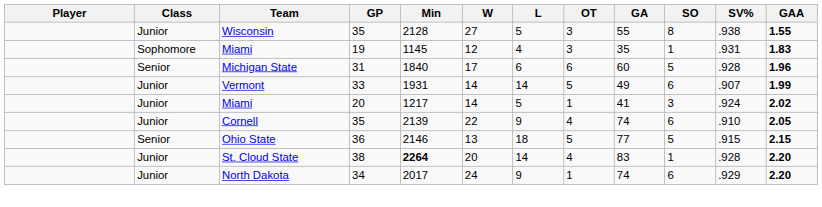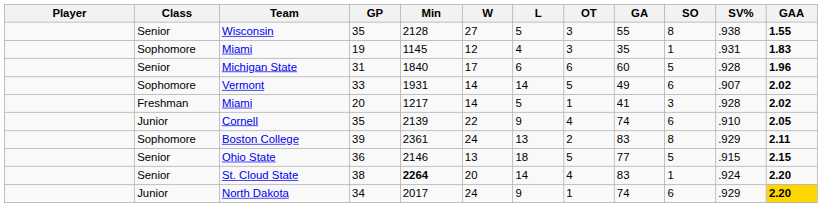 <table class="wikitable sortable">
 <tr>
 <th style="width: 11em;">Player</th>
 <th style="width: 7em;">Class</th>
 <th style="width: 11em;">Team</th>
 <th style="width: 4em;">GP</th>
 <th style="width: 5em;">Min</th>
 <th style="width: 4em;">W</th>
 <th style="width: 4em;">L</th>
 <th style="width: 4em;">OT</th>
 <th style="width: 4em;">GA</th>
 <th style="width: 4em;">SO</th>
 <th style="width: 4em;">SV%</th>
 <th style="width: 4em;">GAA</th>
 </tr>
 <tr>
 <td></td>
-<td>Junior</td>
+<td>Senior</td>
 <td><a href='#'>Wisconsin</a></td>
 <td>35</td>
 <td>2128</td>
 <td>27</td>
 <td>5</td>
 <td>3</td>
 <td>55</td>
 <td>8</td>
 <td>.938</td>
 <td><strong>1.55</strong></td>
 </tr>
 <tr>
 <td></td>
 <td>Sophomore</td>
 <td><a href='#'>Miami</a></td>
 <td>19</td>
 <td>1145</td>
 <td>12</td>
 <td>4</td>
 <td>3</td>
 <td>35</td>
 <td>1</td>
 <td>.931</td>
 <td><strong>1.83</strong></td>
 </tr>
 <tr>
 <td></td>
 <td>Senior</td>
 <td><a href='#'>Michigan State</a></td>
 <td>31</td>
 <td>1840</td>
 <td>17</td>
 <td>6</td>
 <td>6</td>
 <td>60</td>
 <td>5</td>
 <td>.928</td>
 <td><strong>1.96</strong></td>
 </tr>
 <tr>
 <td></td>
-<td>Junior</td>
+<td>Sophomore</td>
 <td><a href='#'>Vermont</a></td>
 <td>33</td>
 <td>1931</td>
 <td>14</td>
 <td>14</td>
 <td>5</td>
 <td>49</td>
 <td>6</td>
 <td>.907</td>
-<td><strong>1.99</strong></td>
+<td><strong>2.02</strong></td>
 </tr>
 <tr>
 <td></td>
-<td>Junior</td>
+<td>Freshman</td>
 <td><a href='#'>Miami</a></td>
 <td>20</td>
 <td>1217</td>
 <td>14</td>
 <td>5</td>
 <td>1</td>
 <td>41</td>
 <td>3</td>
-<td>.924</td>
+<td>.928</td>
 <td><strong>2.02</strong></td>
 </tr>
 <tr>
 <td></td>
 <td>Junior</td>
 <td><a href='#'>Cornell</a></td>
 <td>35</td>
 <td>2139</td>
 <td>22</td>
 <td>9</td>
 <td>4</td>
 <td>74</td>
 <td>6</td>
 <td>.910</td>
 <td><strong>2.05</strong></td>
 </tr>
 <tr>
 <td></td>
+<td>Sophomore</td>
+<td><a href='#'>Boston College</a></td>
+<td>39</td>
+<td>2361</td>
+<td>24</td>
+<td>13</td>
+<td>2</td>
+<td>83</td>
+<td>8</td>
+<td>.929</td>
+<td><strong>2.11</strong></td>
+</tr>
+<tr>
+<td></td>
 <td>Senior</td>
 <td><a href='#'>Ohio State</a></td>
 <td>36</td>
 <td>2146</td>
 <td>13</td>
 <td>18</td>
 <td>5</td>
 <td>77</td>
 <td>5</td>
 <td>.915</td>
 <td><strong>2.15</strong></td>
 </tr>
 <tr>
 <td></td>
-<td>Junior</td>
+<td>Senior</td>
 <td><a href='#'>St. Cloud State</a></td>
 <td>38</td>
 <td><strong>2264</strong></td>
 <td>20</td>
 <td>14</td>
 <td>4</td>
 <td>83</td>
 <td>1</td>
-<td>.928</td>
+<td>.924</td>
 <td><strong>2.20</strong></td>
 </tr>
 <tr>
 <td></td>
 <td>Junior</td>
 <td><a href='#'>North Dakota</a></td>
 <td>34</td>
 <td>2017</td>
 <td>24</td>
 <td>9</td>
 <td>1</td>
 <td>74</td>
 <td>6</td>
 <td>.929</td>
-<td><strong>2.20</strong></td>
+<td style="background: gold;"><strong>2.20</strong></td>
 </tr>
 </table>
